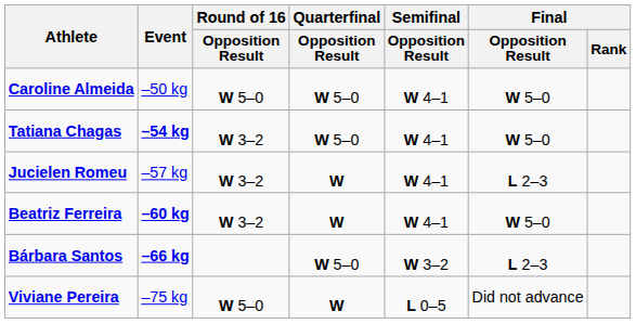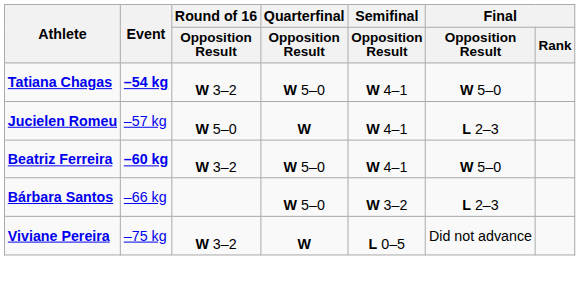 <table class=wikitable style=font-size:90%;text-align:center>
 <tr>
 <th rowspan=2>Athlete</th>
 <th rowspan=2>Event</th>
 <th>Round of 16</th>
 <th>Quarterfinal</th>
 <th>Semifinal</th>
 <th colspan=2>Final</th>
 </tr>
 <tr style=font-size:95%>
 <th>Opposition<br>Result</th>
 <th>Opposition<br>Result</th>
 <th>Opposition<br>Result</th>
 <th>Opposition<br>Result</th>
 <th>Rank</th>
 </tr>
 <tr>
-<td align=left><strong><a href='#'>Caroline Almeida</a></strong></td>
-<td align=left><a href='#'>–50 kg</a></td>
-<td><br><strong>W</strong> 5–0</td>
-<td><br><strong>W</strong> 5–0</td>
-<td><br><strong>W</strong> 4–1</td>
-<td><br><strong>W</strong> 5–0</td>
-<td></td>
-</tr>
-<tr>
 <td align=left><strong><a href='#'>Tatiana Chagas</a></strong></td>
 <td align=left><strong><a href='#'>–54 kg</a></strong></td>
 <td><br><strong>W</strong> 3–2</td>
 <td><br><strong>W</strong> 5–0</td>
 <td><br><strong>W</strong> 4–1</td>
 <td><br><strong>W</strong> 5–0</td>
 <td></td>
 </tr>
 <tr>
 <td align=left><strong><a href='#'>Jucielen Romeu</a></strong></td>
 <td align=left><a href='#'>–57 kg</a></td>
-<td><br><strong>W</strong> 3–2</td>
+<td><br><strong>W</strong> 5–0</td>
 <td><br><strong>W</strong> </td>
 <td><br><strong>W</strong> 4–1</td>
 <td><br><strong>L</strong> 2–3</td>
 <td></td>
 </tr>
 <tr>
 <td align=left><strong><a href='#'>Beatriz Ferreira</a></strong></td>
 <td align=left><strong><a href='#'>–60 kg</a></strong></td>
 <td><br><strong>W</strong> 3–2</td>
-<td><br><strong>W</strong> </td>
+<td><br><strong>W</strong> 5–0</td>
 <td><br><strong>W</strong> 4–1</td>
 <td><br><strong>W</strong> 5–0</td>
 <td></td>
 </tr>
 <tr>
 <td align=left><strong><a href='#'>Bárbara Santos</a></strong></td>
-<td align=left><strong><a href='#'>–66 kg</a></strong></td>
+<td align=left><a href='#'>–66 kg</a></td>
 <td></td>
 <td><br><strong>W</strong> 5–0</td>
 <td><br><strong>W</strong> 3–2</td>
 <td><br><strong>L</strong> 2–3</td>
 <td></td>
 </tr>
 <tr>
 <td align=left><strong><a href='#'>Viviane Pereira</a></strong></td>
 <td align=left><a href='#'>–75 kg</a></td>
-<td><br><strong>W</strong> 5–0</td>
+<td><br><strong>W</strong> 3–2</td>
 <td><br><strong>W</strong> </td>
 <td><br><strong>L</strong> 0–5</td>
 <td>Did not advance</td>
 <td></td>
 </tr>
 </table>
